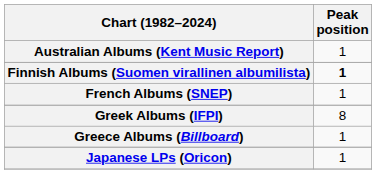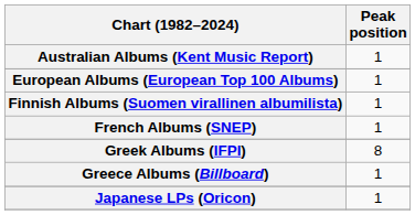 <table class="wikitable sortable plainrowheaders" style="text-align:center">
 <tr>
 <th scope="col">Chart (1982–2024)</th>
 <th scope="col">Peak<br>position</th>
 </tr>
 <tr>
 <th scope="row">Australian Albums (<a href='#'>Kent Music Report</a>)</th>
 <td>1</td>
 </tr>
 <tr>
 </tr>
 <tr>
 </tr>
 <tr>
 </tr>
 <tr>
 </tr>
 <tr>
 </tr>
 <tr>
 </tr>
 <tr>
 </tr>
 <tr>
+<th scope="row">European Albums (<a href='#'>European Top 100 Albums</a>)</th>
+<td>1</td>
+</tr>
+<tr>
 <th scope="row">Finnish Albums (<a href='#'>Suomen virallinen albumilista</a>)</th>
-<td><strong>1</strong></td>
+<td>1</td>
 </tr>
 <tr>
 <th scope="row">French Albums (<a href='#'>SNEP</a>)</th>
 <td>1</td>
 </tr>
 <tr>
 </tr>
 <tr>
 <th scope="row">Greek Albums (<a href='#'>IFPI</a>)</th>
 <td>8</td>
 </tr>
 <tr>
 <th scope="row">Greece Albums (<a href='#'><em>Billboard</em></a>)</th>
 <td>1</td>
 </tr>
 <tr>
 </tr>
 <tr>
 <th scope="row"><a href='#'>Japanese LPs</a> (<a href='#'>Oricon</a>)</th>
 <td>1</td>
 </tr>
 <tr>
 </tr>
 <tr>
 </tr>
 <tr>
 </tr>
 <tr>
 </tr>
 <tr>
 </tr>
 <tr>
 </tr>
 <tr>
 </tr>
 <tr>
 </tr>
 <tr>
 </tr>
 </table>
